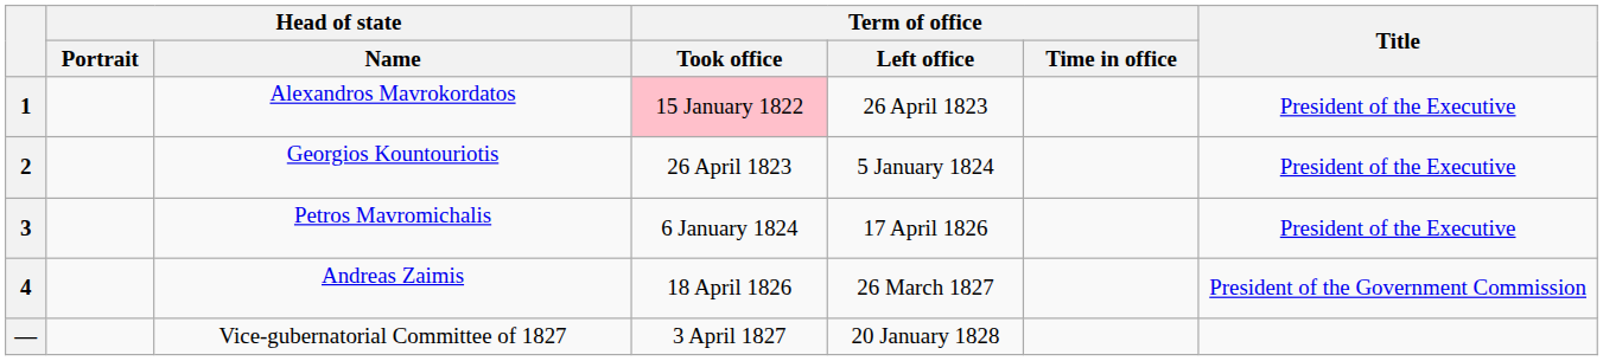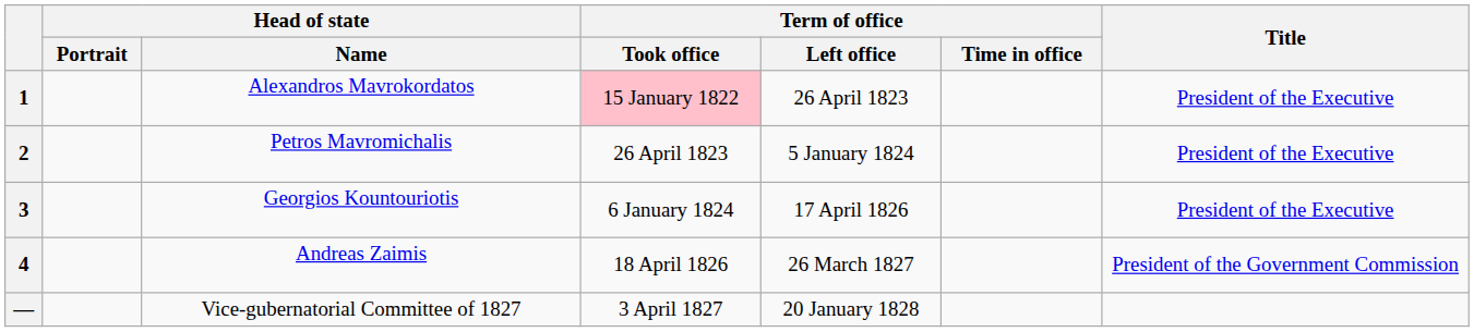 <table class="wikitable" style="text-align:center; width:90%">
 <tr>
 <th rowspan="2"></th>
 <th colspan="2">Head of state</th>
 <th colspan="3">Term of office</th>
 <th rowspan="2" style="width:25%;">Title</th>
 </tr>
 <tr>
 <th>Portrait</th>
 <th style="width:30%;">Name<br></th>
 <th>Took office</th>
 <th>Left office</th>
 <th>Time in office</th>
 </tr>
 <tr>
 <th>1</th>
 <td></td>
 <td><a href='#'>Alexandros Mavrokordatos</a><br><br></td>
 <td style="background: pink;">15 January 1822</td>
 <td>26 April 1823</td>
 <td></td>
 <td><a href='#'>President of the Executive</a></td>
 </tr>
 <tr>
 <th>2</th>
 <td></td>
-<td><a href='#'>Georgios Kountouriotis</a><br><br></td>
+<td><a href='#'>Petros Mavromichalis</a><br><br></td>
 <td>26 April 1823</td>
 <td>5 January 1824</td>
 <td></td>
 <td><a href='#'>President of the Executive</a></td>
 </tr>
 <tr>
 <th>3</th>
 <td></td>
-<td><a href='#'>Petros Mavromichalis</a><br><br></td>
+<td><a href='#'>Georgios Kountouriotis</a><br><br></td>
 <td>6 January 1824</td>
 <td>17 April 1826</td>
 <td></td>
 <td><a href='#'>President of the Executive</a></td>
 </tr>
 <tr>
 <th>4</th>
 <td></td>
 <td><a href='#'>Andreas Zaimis</a><br><br></td>
 <td>18 April 1826</td>
 <td>26 March 1827</td>
 <td></td>
 <td><a href='#'>President of the Government Commission</a></td>
 </tr>
 <tr>
 <th>—</th>
 <td></td>
 <td>Vice-gubernatorial Committee of 1827</td>
 <td>3 April 1827</td>
 <td>20 January 1828</td>
 <td></td>
 <td></td>
 </tr>
 </table>
